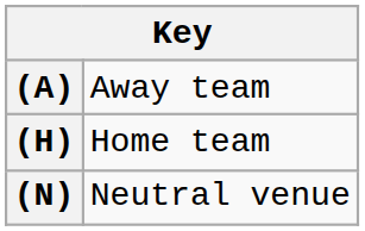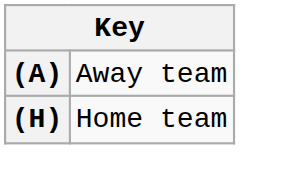 <table class="wikitable plainrowheaders">
 <tr>
 <th colspan="2" scope="col">Key</th>
 </tr>
 <tr>
 <th align="left" scope="row">(A)</th>
 <td align="left">Away team</td>
 </tr>
 <tr>
 <th align="left" scope="row">(H)</th>
 <td align="left">Home team</td>
 </tr>
-<tr>
-<th align="left" scope="row">(N)</th>
-<td align="left">Neutral venue</td>
-</tr>
 </table>
